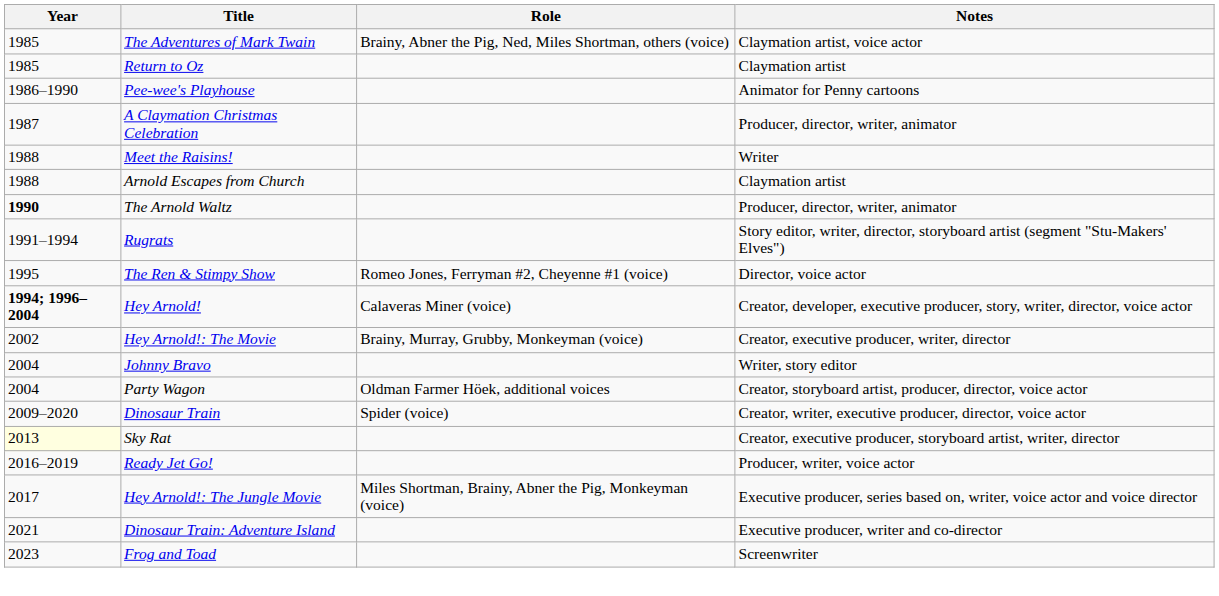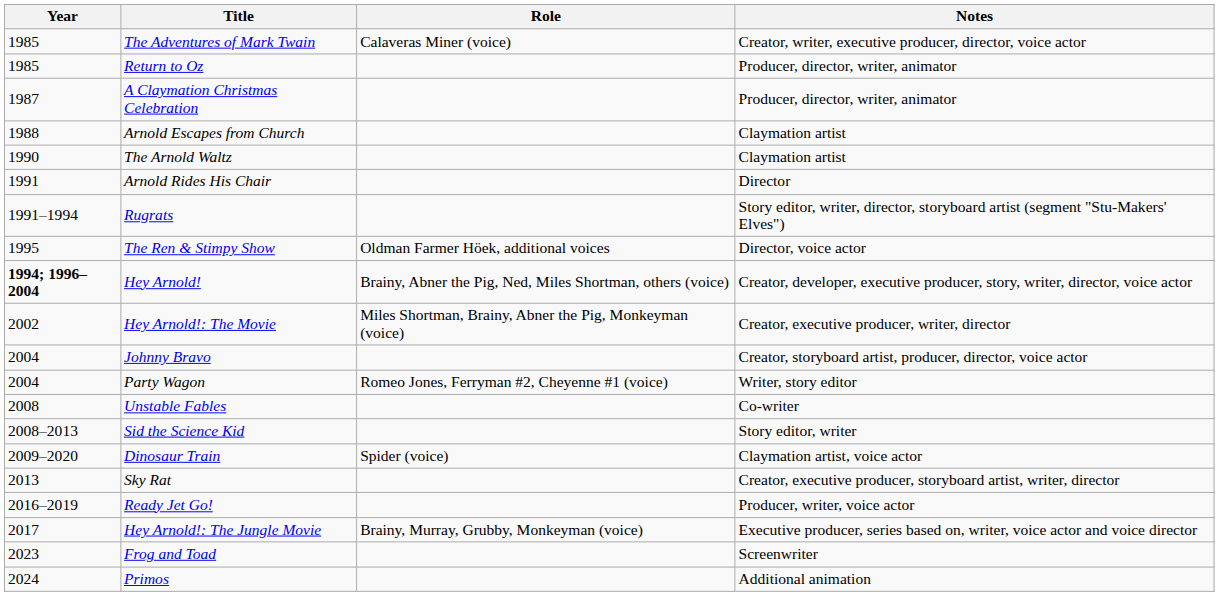 <table class="wikitable sortable">
 <tr>
 <th>Year</th>
 <th>Title</th>
 <th>Role</th>
 <th>Notes</th>
 </tr>
 <tr>
 <td>1985</td>
 <td><em><a href='#'>The Adventures of Mark Twain</a></em></td>
-<td>Brainy, Abner the Pig, Ned, Miles Shortman, others (voice)</td>
-<td>Claymation artist, voice actor</td>
+<td>Calaveras Miner (voice)</td>
+<td>Creator, writer, executive producer, director, voice actor</td>
 </tr>
 <tr>
 <td>1985</td>
 <td><em><a href='#'>Return to Oz</a></em></td>
 <td></td>
-<td>Claymation artist</td>
-</tr>
-<tr>
-<td>1986–1990</td>
-<td><em><a href='#'>Pee-wee's Playhouse</a></em></td>
-<td></td>
-<td>Animator for Penny cartoons</td>
+<td>Producer, director, writer, animator</td>
 </tr>
 <tr>
 <td>1987</td>
 <td><em><a href='#'>A Claymation Christmas Celebration</a></em></td>
 <td></td>
 <td>Producer, director, writer, animator</td>
 </tr>
 <tr>
 <td>1988</td>
-<td><em><a href='#'>Meet the Raisins!</a></em></td>
-<td></td>
-<td>Writer</td>
-</tr>
-<tr>
-<td>1988</td>
 <td><em>Arnold Escapes from Church</em></td>
 <td></td>
 <td>Claymation artist</td>
 </tr>
 <tr>
-<td><strong>1990</strong></td>
+<td>1990</td>
 <td><em>The Arnold Waltz</em></td>
 <td></td>
-<td>Producer, director, writer, animator</td>
+<td>Claymation artist</td>
+</tr>
+<tr>
+<td>1991</td>
+<td><em>Arnold Rides His Chair</em></td>
+<td></td>
+<td>Director</td>
 </tr>
 <tr>
 <td>1991–1994</td>
 <td><em><a href='#'>Rugrats</a></em></td>
 <td></td>
 <td>Story editor, writer, director, storyboard artist (segment "Stu-Makers' Elves")</td>
 </tr>
 <tr>
 <td>1995</td>
 <td><em><a href='#'>The Ren & Stimpy Show</a></em></td>
-<td>Romeo Jones, Ferryman #2, Cheyenne #1 (voice)</td>
+<td>Oldman Farmer Höek, additional voices</td>
 <td>Director, voice actor</td>
 </tr>
 <tr>
 <td><strong>1994; 1996–2004</strong></td>
 <td><em><a href='#'>Hey Arnold!</a></em></td>
-<td>Calaveras Miner (voice)</td>
+<td>Brainy, Abner the Pig, Ned, Miles Shortman, others (voice)</td>
 <td>Creator, developer, executive producer, story, writer, director, voice actor</td>
 </tr>
 <tr>
 <td>2002</td>
 <td><em><a href='#'>Hey Arnold!: The Movie</a></em></td>
-<td>Brainy, Murray, Grubby, Monkeyman (voice)</td>
+<td>Miles Shortman, Brainy, Abner the Pig, Monkeyman (voice)</td>
 <td>Creator, executive producer, writer, director</td>
 </tr>
 <tr>
 <td>2004</td>
 <td><em><a href='#'>Johnny Bravo</a></em></td>
 <td></td>
-<td>Writer, story editor</td>
+<td>Creator, storyboard artist, producer, director, voice actor</td>
 </tr>
 <tr>
 <td>2004</td>
 <td><em>Party Wagon</em></td>
-<td>Oldman Farmer Höek, additional voices</td>
-<td>Creator, storyboard artist, producer, director, voice actor</td>
+<td>Romeo Jones, Ferryman #2, Cheyenne #1 (voice)</td>
+<td>Writer, story editor</td>
+</tr>
+<tr>
+<td>2008</td>
+<td><em><a href='#'>Unstable Fables</a></em></td>
+<td></td>
+<td>Co-writer</td>
+</tr>
+<tr>
+<td>2008–2013</td>
+<td><em><a href='#'>Sid the Science Kid</a></em></td>
+<td></td>
+<td>Story editor, writer</td>
 </tr>
 <tr>
 <td>2009–2020</td>
 <td><em><a href='#'>Dinosaur Train</a></em></td>
 <td>Spider (voice)</td>
-<td>Creator, writer, executive producer, director, voice actor</td>
+<td>Claymation artist, voice actor</td>
 </tr>
 <tr>
-<td style="background: lightyellow;">2013</td>
+<td>2013</td>
 <td><em>Sky Rat</em></td>
 <td></td>
 <td>Creator, executive producer, storyboard artist, writer, director</td>
 </tr>
 <tr>
 <td>2016–2019</td>
 <td><em><a href='#'>Ready Jet Go!</a></em></td>
 <td></td>
 <td>Producer, writer, voice actor</td>
 </tr>
 <tr>
 <td>2017</td>
 <td><em><a href='#'>Hey Arnold!: The Jungle Movie</a></em></td>
-<td>Miles Shortman, Brainy, Abner the Pig, Monkeyman (voice)</td>
+<td>Brainy, Murray, Grubby, Monkeyman (voice)</td>
 <td>Executive producer, series based on, writer, voice actor and voice director</td>
-</tr>
-<tr>
-<td>2021</td>
-<td><em><a href='#'>Dinosaur Train: Adventure Island</a></em></td>
-<td></td>
-<td>Executive producer, writer and co-director</td>
 </tr>
 <tr>
 <td>2023</td>
 <td><em><a href='#'>Frog and Toad</a></em></td>
 <td></td>
 <td>Screenwriter</td>
 </tr>
+<tr>
+<td>2024</td>
+<td><em><a href='#'>Primos</a></em></td>
+<td></td>
+<td>Additional animation</td>
+</tr>
 </table>
